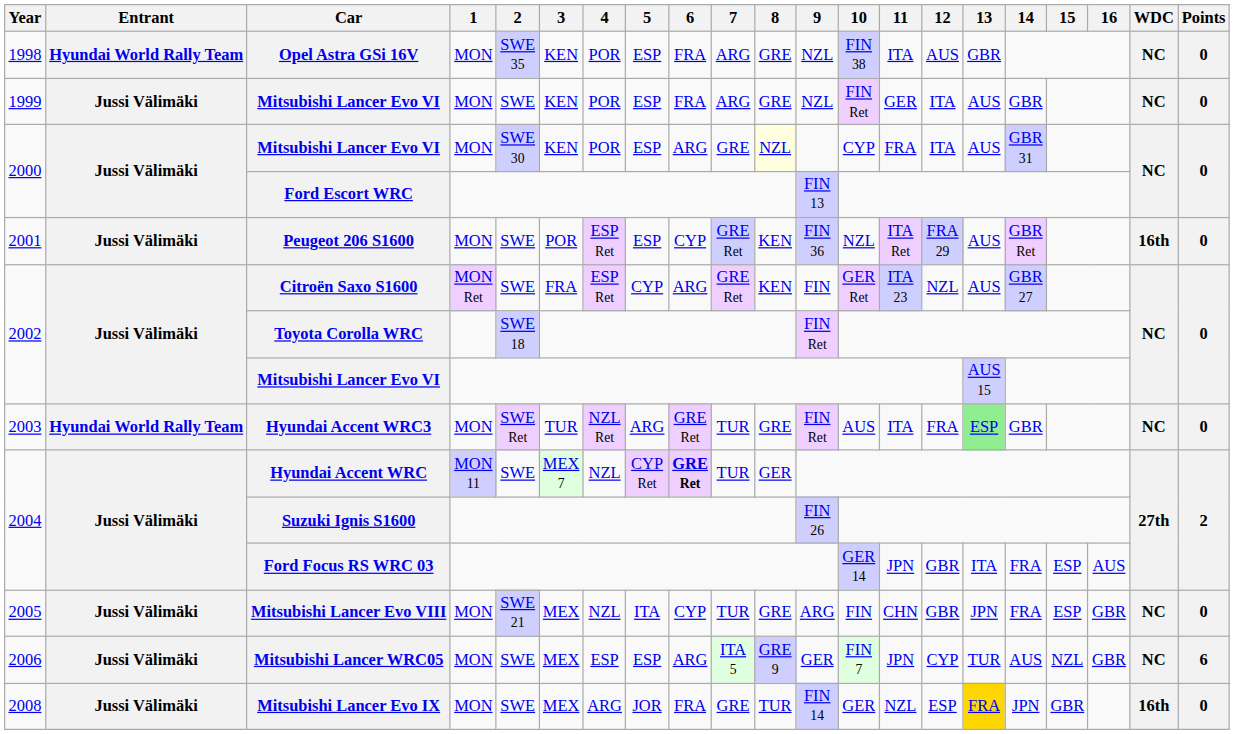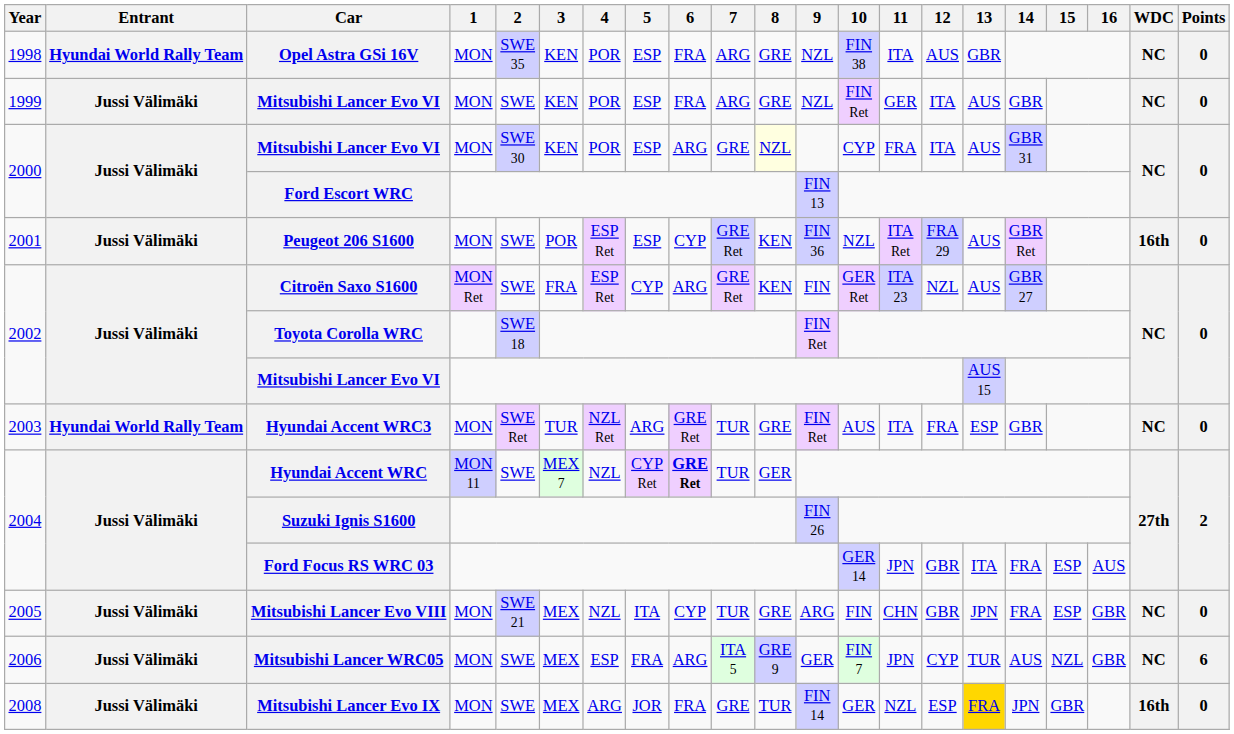 <table class="wikitable" style="text-align:center; font-size:85%">
 <tr>
 <th>Year</th>
 <th>Entrant</th>
 <th>Car</th>
 <th>1</th>
 <th>2</th>
 <th>3</th>
 <th>4</th>
 <th>5</th>
 <th>6</th>
 <th>7</th>
 <th>8</th>
 <th>9</th>
 <th>10</th>
 <th>11</th>
 <th>12</th>
 <th>13</th>
 <th>14</th>
 <th>15</th>
 <th>16</th>
 <th>WDC</th>
 <th>Points</th>
 </tr>
 <tr>
 <td><a href='#'>1998</a></td>
 <th nowrap><a href='#'>Hyundai World Rally Team</a></th>
 <th nowrap><a href='#'>Opel Astra GSi 16V</a></th>
 <td><a href='#'>MON</a></td>
 <td style="background:#CFCFFF;"><a href='#'>SWE</a><br><small>35</small></td>
 <td><a href='#'>KEN</a></td>
 <td><a href='#'>POR</a></td>
 <td><a href='#'>ESP</a></td>
 <td><a href='#'>FRA</a></td>
 <td><a href='#'>ARG</a></td>
 <td><a href='#'>GRE</a></td>
 <td><a href='#'>NZL</a></td>
 <td style="background:#CFCFFF;"><a href='#'>FIN</a><br><small>38</small></td>
 <td><a href='#'>ITA</a></td>
 <td><a href='#'>AUS</a></td>
 <td><a href='#'>GBR</a></td>
 <td colspan=3></td>
 <th>NC</th>
 <th>0</th>
 </tr>
 <tr>
 <td><a href='#'>1999</a></td>
 <th nowrap>Jussi Välimäki</th>
 <th nowrap><a href='#'>Mitsubishi Lancer Evo VI</a></th>
 <td><a href='#'>MON</a></td>
 <td><a href='#'>SWE</a></td>
 <td><a href='#'>KEN</a></td>
 <td><a href='#'>POR</a></td>
 <td><a href='#'>ESP</a></td>
 <td><a href='#'>FRA</a></td>
 <td><a href='#'>ARG</a></td>
 <td><a href='#'>GRE</a></td>
 <td><a href='#'>NZL</a></td>
 <td style="background:#EFCFFF;"><a href='#'>FIN</a><br><small>Ret</small></td>
 <td><a href='#'>GER</a></td>
 <td><a href='#'>ITA</a></td>
 <td><a href='#'>AUS</a></td>
 <td><a href='#'>GBR</a></td>
 <td colspan=2></td>
 <th>NC</th>
 <th>0</th>
 </tr>
 <tr>
 <td rowspan=2><a href='#'>2000</a></td>
 <th rowspan=2 nowrap>Jussi Välimäki</th>
 <th nowrap><a href='#'>Mitsubishi Lancer Evo VI</a></th>
 <td><a href='#'>MON</a></td>
 <td style="background:#CFCFFF;"><a href='#'>SWE</a><br><small>30</small></td>
 <td><a href='#'>KEN</a></td>
 <td><a href='#'>POR</a></td>
 <td><a href='#'>ESP</a></td>
 <td><a href='#'>ARG</a></td>
 <td><a href='#'>GRE</a></td>
 <td style="background: lightyellow;"><a href='#'>NZL</a></td>
 <td></td>
 <td><a href='#'>CYP</a></td>
 <td><a href='#'>FRA</a></td>
 <td><a href='#'>ITA</a></td>
 <td><a href='#'>AUS</a></td>
 <td style="background:#CFCFFF;"><a href='#'>GBR</a><br><small>31</small></td>
 <td colspan=2></td>
 <th rowspan=2>NC</th>
 <th rowspan=2>0</th>
 </tr>
 <tr>
 <th nowrap><a href='#'>Ford Escort WRC</a></th>
 <td colspan=8></td>
 <td style="background:#CFCFFF;"><a href='#'>FIN</a><br><small>13</small></td>
 <td colspan=7></td>
 </tr>
 <tr>
 <td><a href='#'>2001</a></td>
 <th nowrap>Jussi Välimäki</th>
 <th nowrap><a href='#'>Peugeot 206 S1600</a></th>
 <td><a href='#'>MON</a></td>
 <td><a href='#'>SWE</a></td>
 <td><a href='#'>POR</a></td>
 <td style="background:#EFCFFF;"><a href='#'>ESP</a><br><small>Ret</small></td>
 <td><a href='#'>ESP</a></td>
 <td><a href='#'>CYP</a></td>
 <td style="background:#CFCFFF;"><a href='#'>GRE</a><br><small>Ret</small></td>
 <td><a href='#'>KEN</a></td>
 <td style="background:#CFCFFF;"><a href='#'>FIN</a><br><small>36</small></td>
 <td><a href='#'>NZL</a></td>
 <td style="background:#EFCFFF;"><a href='#'>ITA</a><br><small>Ret</small></td>
 <td style="background:#CFCFFF;"><a href='#'>FRA</a><br><small>29</small></td>
 <td><a href='#'>AUS</a></td>
 <td style="background:#EFCFFF;"><a href='#'>GBR</a><br><small>Ret</small></td>
 <td colspan=2></td>
 <th>16th</th>
 <th>0</th>
 </tr>
 <tr>
 <td rowspan=3><a href='#'>2002</a></td>
 <th rowspan=3 nowrap>Jussi Välimäki</th>
 <th nowrap><a href='#'>Citroën Saxo S1600</a></th>
 <td style="background:#EFCFFF;"><a href='#'>MON</a><br><small>Ret</small></td>
 <td><a href='#'>SWE</a></td>
 <td><a href='#'>FRA</a></td>
 <td style="background:#EFCFFF;"><a href='#'>ESP</a><br><small>Ret</small></td>
 <td><a href='#'>CYP</a></td>
 <td><a href='#'>ARG</a></td>
 <td style="background:#EFCFFF;"><a href='#'>GRE</a><br><small>Ret</small></td>
 <td><a href='#'>KEN</a></td>
 <td><a href='#'>FIN</a></td>
 <td style="background:#EFCFFF;"><a href='#'>GER</a><br><small>Ret</small></td>
 <td style="background:#CFCFFF;"><a href='#'>ITA</a><br><small>23</small></td>
 <td><a href='#'>NZL</a></td>
 <td><a href='#'>AUS</a></td>
 <td style="background:#CFCFFF;"><a href='#'>GBR</a><br><small>27</small></td>
 <td colspan=2></td>
 <th rowspan=3>NC</th>
 <th rowspan=3>0</th>
 </tr>
 <tr>
 <th nowrap><a href='#'>Toyota Corolla WRC</a></th>
 <td></td>
 <td style="background:#CFCFFF;"><a href='#'>SWE</a><br><small>18</small></td>
 <td colspan=6></td>
 <td style="background:#EFCFFF;"><a href='#'>FIN</a><br><small>Ret</small></td>
 <td colspan=7></td>
 </tr>
 <tr>
 <th nowrap><a href='#'>Mitsubishi Lancer Evo VI</a></th>
 <td colspan=12></td>
 <td style="background:#CFCFFF;"><a href='#'>AUS</a><br><small>15</small></td>
 <td colspan=3></td>
 </tr>
 <tr>
 <td><a href='#'>2003</a></td>
 <th nowrap><a href='#'>Hyundai World Rally Team</a></th>
 <th nowrap><a href='#'>Hyundai Accent WRC3</a></th>
 <td><a href='#'>MON</a></td>
 <td style="background:#EFCFFF;"><a href='#'>SWE</a><br><small>Ret</small></td>
 <td><a href='#'>TUR</a></td>
 <td style="background:#EFCFFF;"><a href='#'>NZL</a><br><small>Ret</small></td>
 <td><a href='#'>ARG</a></td>
 <td style="background:#EFCFFF;"><a href='#'>GRE</a><br><small>Ret</small></td>
 <td><a href='#'>TUR</a></td>
 <td><a href='#'>GRE</a></td>
 <td style="background:#EFCFFF;"><a href='#'>FIN</a><br><small>Ret</small></td>
 <td><a href='#'>AUS</a></td>
 <td><a href='#'>ITA</a></td>
 <td><a href='#'>FRA</a></td>
-<td style="background: lightgreen;"><a href='#'>ESP</a></td>
+<td><a href='#'>ESP</a></td>
 <td><a href='#'>GBR</a></td>
 <td colspan=2></td>
 <th>NC</th>
 <th>0</th>
 </tr>
 <tr>
 <td rowspan=3><a href='#'>2004</a></td>
 <th rowspan=3 nowrap>Jussi Välimäki</th>
 <th nowrap><a href='#'>Hyundai Accent WRC</a></th>
 <td style="background:#CFCFFF;"><a href='#'>MON</a><br><small>11</small></td>
 <td><a href='#'>SWE</a></td>
 <td style="background:#DFFFDF;"><a href='#'>MEX</a><br><small>7</small></td>
 <td><a href='#'>NZL</a></td>
 <td style="background:#EFCFFF;"><a href='#'>CYP</a><br><small>Ret</small></td>
 <td style="background:#EFCFFF;"><strong><a href='#'>GRE</a><br><small>Ret</small></strong></td>
 <td><a href='#'>TUR</a></td>
 <td><a href='#'>GER</a></td>
 <td colspan=8></td>
 <th rowspan=3>27th</th>
 <th rowspan=3>2</th>
 </tr>
 <tr>
 <th nowrap><a href='#'>Suzuki Ignis S1600</a></th>
 <td colspan=8></td>
 <td style="background:#CFCFFF;"><a href='#'>FIN</a><br><small>26</small></td>
 <td colspan=7></td>
 </tr>
 <tr>
 <th nowrap><a href='#'>Ford Focus RS WRC 03</a></th>
 <td colspan=9></td>
 <td style="background:#CFCFFF;"><a href='#'>GER</a><br><small>14</small></td>
 <td><a href='#'>JPN</a></td>
 <td><a href='#'>GBR</a></td>
 <td><a href='#'>ITA</a></td>
 <td><a href='#'>FRA</a></td>
 <td><a href='#'>ESP</a></td>
 <td><a href='#'>AUS</a></td>
 </tr>
 <tr>
 <td><a href='#'>2005</a></td>
 <th nowrap>Jussi Välimäki</th>
 <th nowrap><a href='#'>Mitsubishi Lancer Evo VIII</a></th>
 <td><a href='#'>MON</a></td>
 <td style="background:#CFCFFF;"><a href='#'>SWE</a><br><small>21</small></td>
 <td><a href='#'>MEX</a></td>
 <td><a href='#'>NZL</a></td>
 <td><a href='#'>ITA</a></td>
 <td><a href='#'>CYP</a></td>
 <td><a href='#'>TUR</a></td>
 <td><a href='#'>GRE</a></td>
 <td><a href='#'>ARG</a></td>
 <td><a href='#'>FIN</a></td>
 <td><a href='#'>CHN</a></td>
 <td><a href='#'>GBR</a></td>
 <td><a href='#'>JPN</a></td>
 <td><a href='#'>FRA</a></td>
 <td><a href='#'>ESP</a></td>
 <td><a href='#'>GBR</a></td>
 <th>NC</th>
 <th>0</th>
 </tr>
 <tr>
 <td><a href='#'>2006</a></td>
 <th nowrap>Jussi Välimäki</th>
 <th nowrap><a href='#'>Mitsubishi Lancer WRC05</a></th>
 <td><a href='#'>MON</a></td>
 <td><a href='#'>SWE</a></td>
 <td><a href='#'>MEX</a></td>
 <td><a href='#'>ESP</a></td>
-<td><a href='#'>ESP</a></td>
+<td><a href='#'>FRA</a></td>
 <td><a href='#'>ARG</a></td>
 <td style="background:#DFFFDF;"><a href='#'>ITA</a><br><small>5</small></td>
 <td style="background:#CFCFFF;"><a href='#'>GRE</a><br><small>9</small></td>
 <td><a href='#'>GER</a></td>
 <td style="background:#DFFFDF;"><a href='#'>FIN</a><br><small>7</small></td>
 <td><a href='#'>JPN</a></td>
 <td><a href='#'>CYP</a></td>
 <td><a href='#'>TUR</a></td>
 <td><a href='#'>AUS</a></td>
 <td><a href='#'>NZL</a></td>
 <td><a href='#'>GBR</a></td>
 <th>NC</th>
 <th>6</th>
 </tr>
 <tr>
 <td><a href='#'>2008</a></td>
 <th nowrap>Jussi Välimäki</th>
 <th nowrap><a href='#'>Mitsubishi Lancer Evo IX</a></th>
 <td><a href='#'>MON</a></td>
 <td><a href='#'>SWE</a></td>
 <td><a href='#'>MEX</a></td>
 <td><a href='#'>ARG</a></td>
 <td><a href='#'>JOR</a></td>
 <td><a href='#'>FRA</a></td>
 <td><a href='#'>GRE</a></td>
 <td><a href='#'>TUR</a></td>
 <td style="background:#CFCFFF;"><a href='#'>FIN</a><br><small>14</small></td>
 <td><a href='#'>GER</a></td>
 <td><a href='#'>NZL</a></td>
 <td><a href='#'>ESP</a></td>
 <td style="background: gold;"><a href='#'>FRA</a></td>
 <td><a href='#'>JPN</a></td>
 <td><a href='#'>GBR</a></td>
 <td></td>
 <th>16th</th>
 <th>0</th>
 </tr>
 </table>
